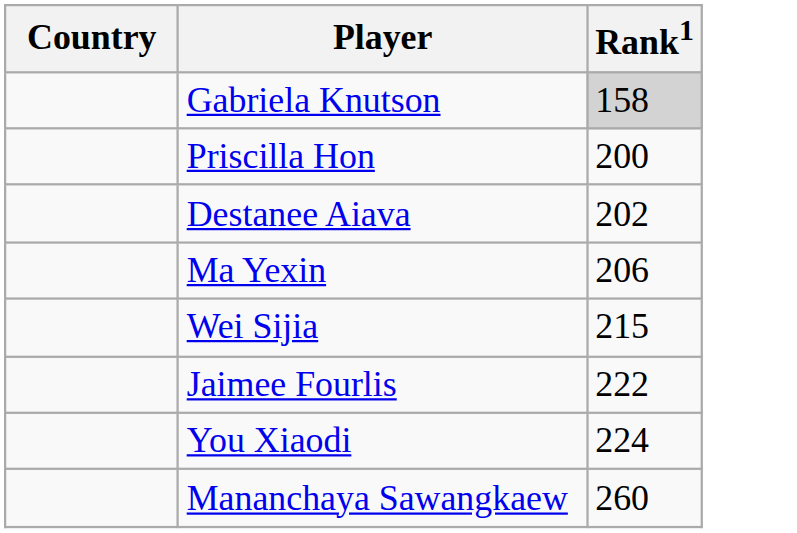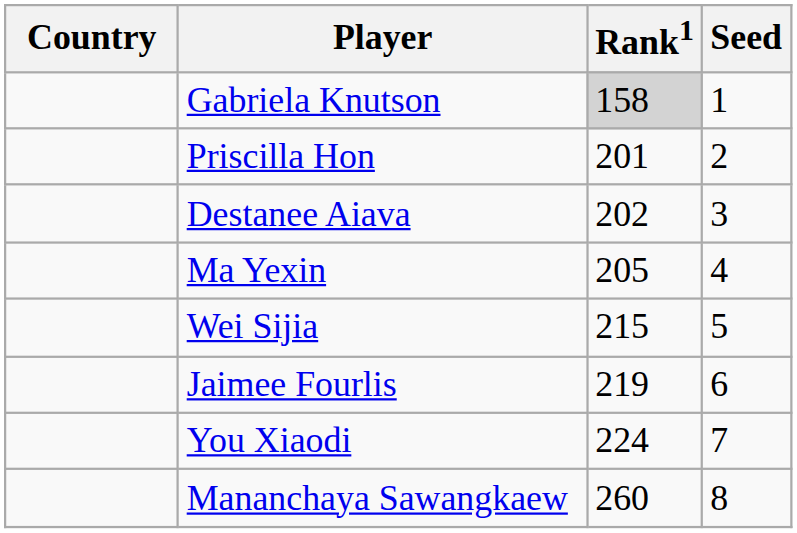 <table class="sortable wikitable">
 <tr>
 <th width="70">Country</th>
 <th width="175">Player</th>
 <th>Rank<sup>1</sup></th>
+<th>Seed</th>
 </tr>
 <tr>
 <td></td>
 <td><a href='#'>Gabriela Knutson</a></td>
 <td style="background: lightgrey;">158</td>
+<td>1</td>
 </tr>
 <tr>
 <td></td>
 <td><a href='#'>Priscilla Hon</a></td>
-<td>200</td>
+<td>201</td>
+<td>2</td>
 </tr>
 <tr>
 <td></td>
 <td><a href='#'>Destanee Aiava</a></td>
 <td>202</td>
+<td>3</td>
 </tr>
 <tr>
 <td></td>
 <td><a href='#'>Ma Yexin</a></td>
-<td>206</td>
+<td>205</td>
+<td>4</td>
 </tr>
 <tr>
 <td></td>
 <td><a href='#'>Wei Sijia</a></td>
 <td>215</td>
+<td>5</td>
 </tr>
 <tr>
 <td></td>
 <td><a href='#'>Jaimee Fourlis</a></td>
-<td>222</td>
+<td>219</td>
+<td>6</td>
 </tr>
 <tr>
 <td></td>
 <td><a href='#'>You Xiaodi</a></td>
 <td>224</td>
+<td>7</td>
 </tr>
 <tr>
 <td></td>
 <td><a href='#'>Mananchaya Sawangkaew</a></td>
 <td>260</td>
+<td>8</td>
 </tr>
 </table>
